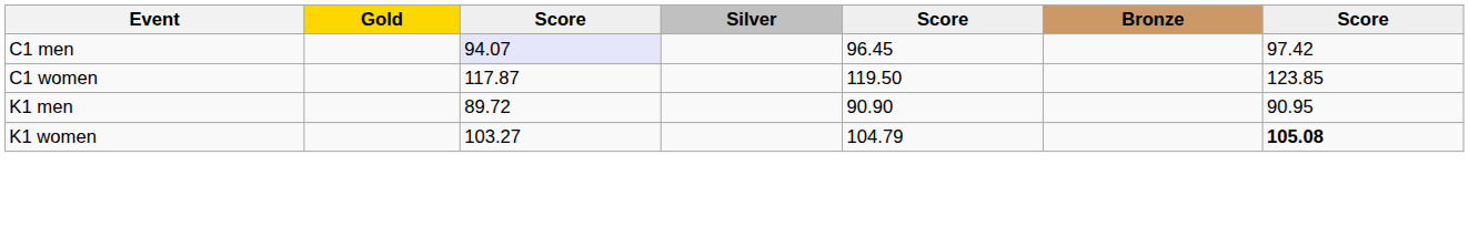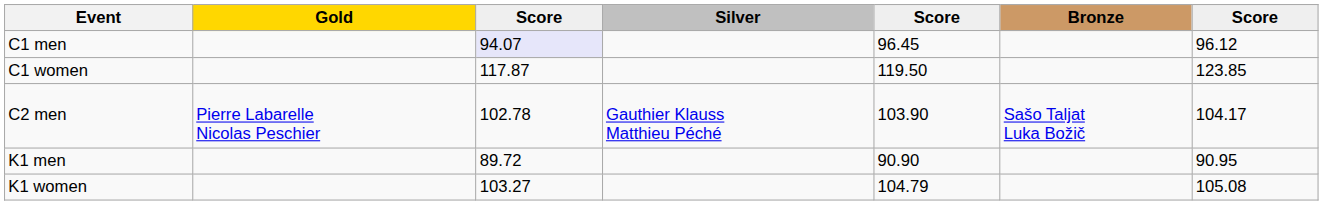 <table class="wikitable" width=100%>
 <tr>
 <th>Event</th>
 <td align=center bgcolor="gold"><strong>Gold</strong></td>
 <td align=center bgcolor="EFEFEF"><strong>Score</strong></td>
 <td align=center bgcolor="silver"><strong>Silver</strong></td>
 <td align=center bgcolor="EFEFEF"><strong>Score</strong></td>
 <td align=center bgcolor="CC9966"><strong>Bronze</strong></td>
 <td align=center bgcolor="EFEFEF"><strong>Score</strong></td>
 </tr>
 <tr>
 <td>C1 men</td>
 <td></td>
 <td style="background: lavender;">94.07</td>
 <td></td>
 <td>96.45</td>
 <td></td>
-<td>97.42</td>
+<td>96.12</td>
 </tr>
 <tr>
 <td>C1 women</td>
 <td></td>
 <td>117.87</td>
 <td></td>
 <td>119.50</td>
 <td></td>
 <td>123.85</td>
+</tr>
+<tr>
+<td>C2 men</td>
+<td><br><a href='#'>Pierre Labarelle</a><br><a href='#'>Nicolas Peschier</a></td>
+<td>102.78</td>
+<td><br><a href='#'>Gauthier Klauss</a><br><a href='#'>Matthieu Péché</a></td>
+<td>103.90</td>
+<td><br><a href='#'>Sašo Taljat</a><br><a href='#'>Luka Božič</a></td>
+<td>104.17</td>
 </tr>
 <tr>
 <td>K1 men</td>
 <td></td>
 <td>89.72</td>
 <td></td>
 <td>90.90</td>
 <td></td>
 <td>90.95</td>
 </tr>
 <tr>
 <td>K1 women</td>
 <td></td>
 <td>103.27</td>
 <td></td>
 <td>104.79</td>
 <td></td>
-<td><strong>105.08</strong></td>
+<td>105.08</td>
 </tr>
 </table>
